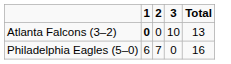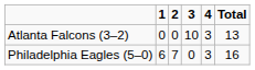 <table class="wikitable" style="text-align:center">
 <tr>
 <td></td>
 <td><strong>1</strong></td>
 <td><strong>2</strong></td>
 <td><strong>3</strong></td>
+<td><strong>4</strong></td>
 <td><strong>Total</strong></td>
 </tr>
 <tr>
 <td align="left">Atlanta Falcons (3–2)</td>
-<td><strong>0</strong></td>
+<td>0</td>
 <td>0</td>
 <td>10</td>
+<td>3</td>
 <td>13</td>
 </tr>
 <tr>
 <td align="left">Philadelphia Eagles (5–0)</td>
 <td>6</td>
 <td>7</td>
 <td>0</td>
+<td>3</td>
 <td>16</td>
 </tr>
 </table>
